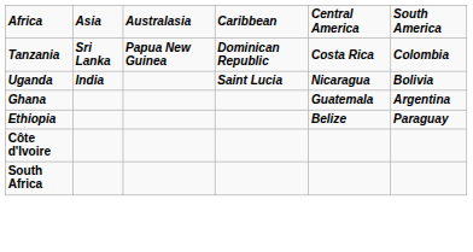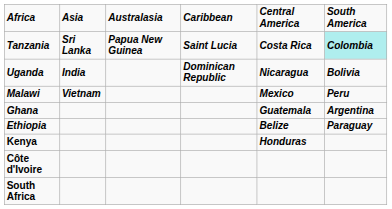 <table class="wikitable">
 <tr>
 <td><strong><em>Africa</em></strong></td>
 <td><strong><em>Asia</em></strong></td>
 <td><strong><em>Australasia</em></strong></td>
 <td><strong><em>Caribbean</em></strong></td>
 <td><strong><em>Central America</em></strong></td>
 <td><strong><em>South America</em></strong></td>
 </tr>
 <tr>
 <td><strong><em>Tanzania</em></strong></td>
 <td><strong><em>Sri Lanka</em></strong></td>
 <td><strong><em>Papua New Guinea</em></strong></td>
-<td><strong><em>Dominican Republic</em></strong></td>
+<td><strong><em>Saint Lucia</em></strong></td>
 <td><strong><em>Costa Rica</em></strong></td>
-<td><strong><em>Colombia</em></strong></td>
+<td style="background: paleturquoise;"><strong><em>Colombia</em></strong></td>
 </tr>
 <tr>
 <td><strong><em>Uganda</em></strong></td>
 <td><strong><em>India</em></strong></td>
 <td></td>
-<td><strong><em>Saint Lucia</em></strong></td>
+<td><strong><em>Dominican Republic</em></strong></td>
 <td><strong><em>Nicaragua</em></strong></td>
 <td><strong><em>Bolivia</em></strong></td>
+</tr>
+<tr>
+<td><strong><em>Malawi</em></strong></td>
+<td><strong><em>Vietnam</em></strong></td>
+<td></td>
+<td></td>
+<td><strong><em>Mexico</em></strong></td>
+<td><strong><em>Peru</em></strong></td>
 </tr>
 <tr>
 <td><strong><em>Ghana</em></strong></td>
 <td></td>
 <td></td>
 <td></td>
 <td><strong><em>Guatemala</em></strong></td>
 <td><strong><em>Argentina</em></strong></td>
 </tr>
 <tr>
 <td><strong><em>Ethiopia</em></strong></td>
 <td></td>
 <td></td>
 <td></td>
 <td><strong><em>Belize</em></strong></td>
 <td><strong><em>Paraguay</em></strong></td>
 </tr>
 <tr>
+<td><strong>Kenya</strong></td>
+<td></td>
+<td></td>
+<td></td>
+<td><strong><em>Honduras</em></strong></td>
+<td></td>
+</tr>
+<tr>
 <td><strong>Côte d'Ivoire</strong></td>
 <td></td>
 <td></td>
 <td></td>
 <td></td>
 <td></td>
 </tr>
 <tr>
 <td><strong>South Africa</strong></td>
 <td></td>
 <td></td>
 <td></td>
 <td></td>
 <td></td>
 </tr>
 </table>
